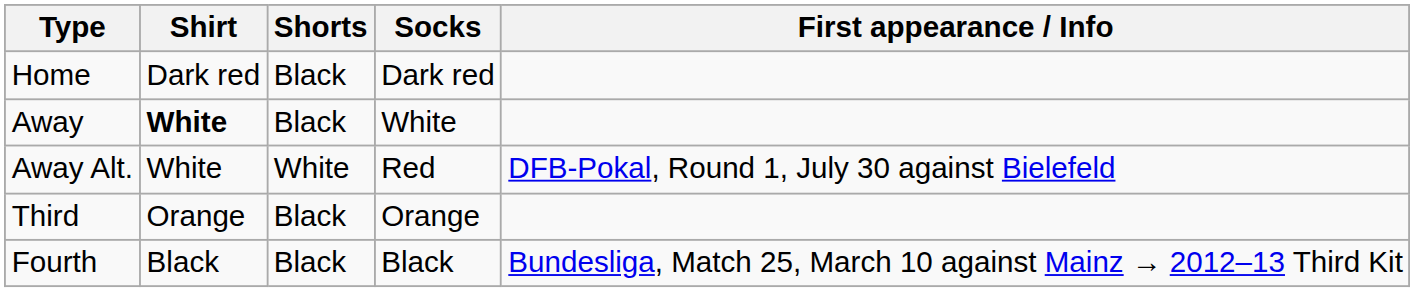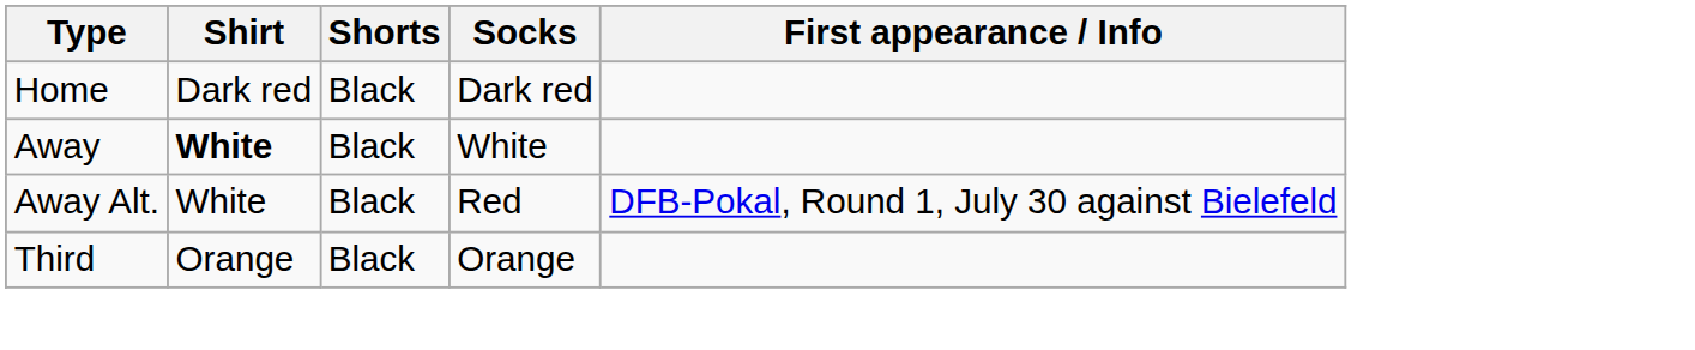 <table class="wikitable">
 <tr>
 <th>Type</th>
 <th>Shirt</th>
 <th>Shorts</th>
 <th>Socks</th>
 <th>First appearance / Info</th>
 </tr>
 <tr>
 <td>Home</td>
 <td>Dark red</td>
 <td>Black</td>
 <td>Dark red</td>
 <td></td>
 </tr>
 <tr>
 <td>Away</td>
 <td><strong>White</strong></td>
 <td>Black</td>
 <td>White</td>
 <td></td>
 </tr>
 <tr>
 <td>Away Alt.</td>
 <td>White</td>
-<td>White</td>
+<td>Black</td>
 <td>Red</td>
 <td><a href='#'>DFB-Pokal</a>, Round 1, July 30 against <a href='#'>Bielefeld</a></td>
 </tr>
 <tr>
 <td>Third</td>
 <td>Orange</td>
 <td>Black</td>
 <td>Orange</td>
 <td></td>
 </tr>
-<tr>
-<td>Fourth</td>
-<td>Black</td>
-<td>Black</td>
-<td>Black</td>
-<td><a href='#'>Bundesliga</a>, Match 25, March 10 against <a href='#'>Mainz</a> → <a href='#'>2012–13</a> Third Kit</td>
-</tr>
 </table>
